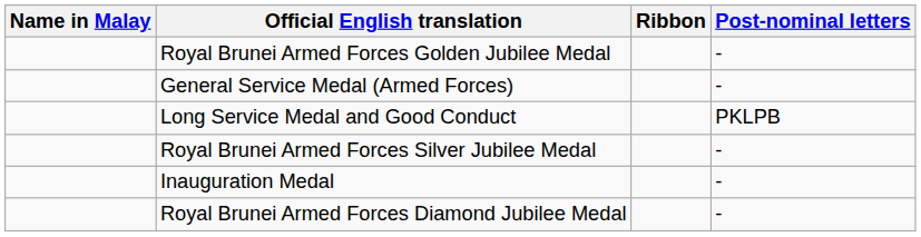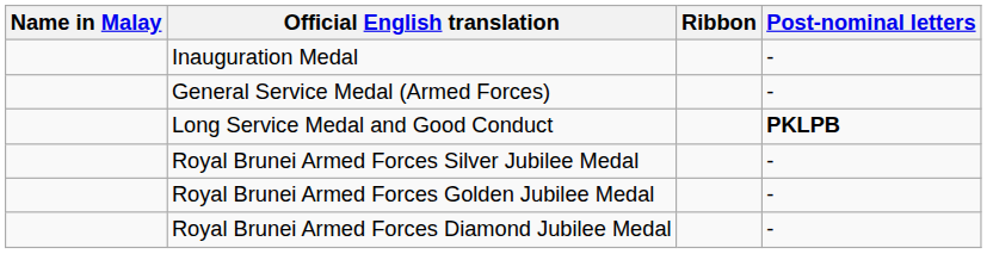 <table class="wikitable">
 <tr>
 <th>Name in <a href='#'>Malay</a></th>
 <th>Official <a href='#'>English</a> translation</th>
 <th>Ribbon</th>
 <th><a href='#'>Post-nominal letters</a></th>
 </tr>
 <tr>
 <td></td>
-<td>Royal Brunei Armed Forces Golden Jubilee Medal</td>
+<td>Inauguration Medal</td>
 <td></td>
 <td>-</td>
 </tr>
 <tr>
 <td></td>
 <td>General Service Medal (Armed Forces)</td>
 <td></td>
 <td>-</td>
 </tr>
 <tr>
 <td></td>
 <td>Long Service Medal and Good Conduct</td>
 <td></td>
-<td>PKLPB</td>
+<td><strong>PKLPB</strong></td>
 </tr>
 <tr>
 <td></td>
 <td>Royal Brunei Armed Forces Silver Jubilee Medal</td>
 <td></td>
 <td>-</td>
 </tr>
 <tr>
 <td></td>
-<td>Inauguration Medal</td>
+<td>Royal Brunei Armed Forces Golden Jubilee Medal</td>
 <td></td>
 <td>-</td>
 </tr>
 <tr>
 <td></td>
 <td>Royal Brunei Armed Forces Diamond Jubilee Medal</td>
 <td></td>
 <td>-</td>
 </tr>
 </table>
